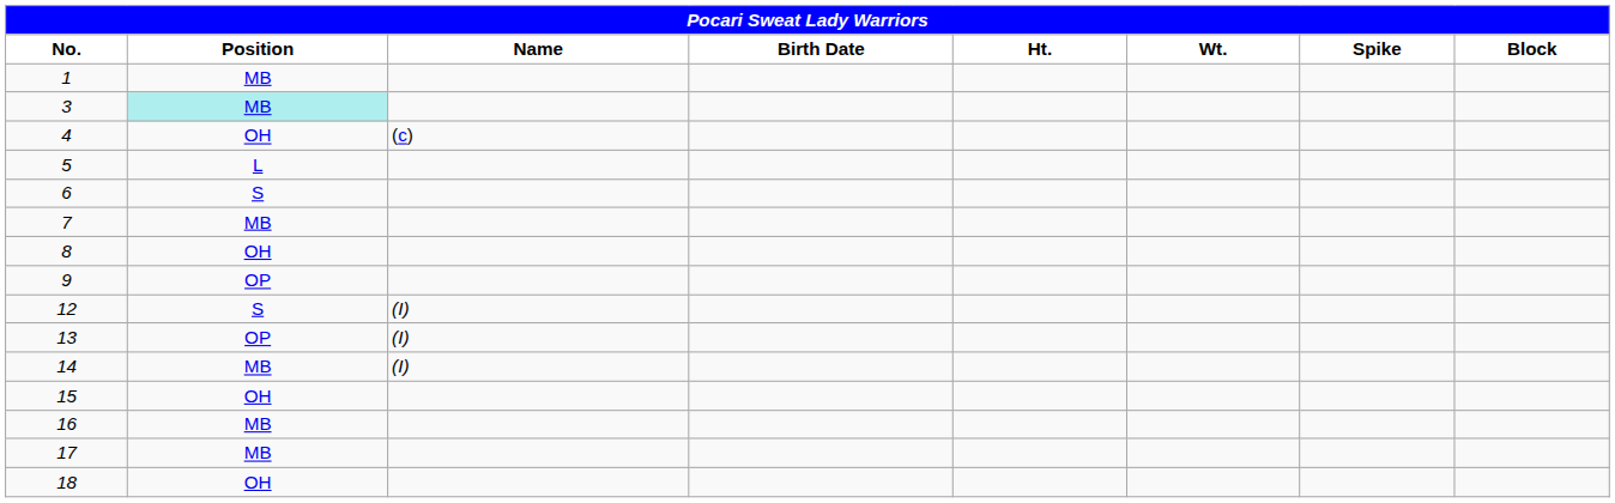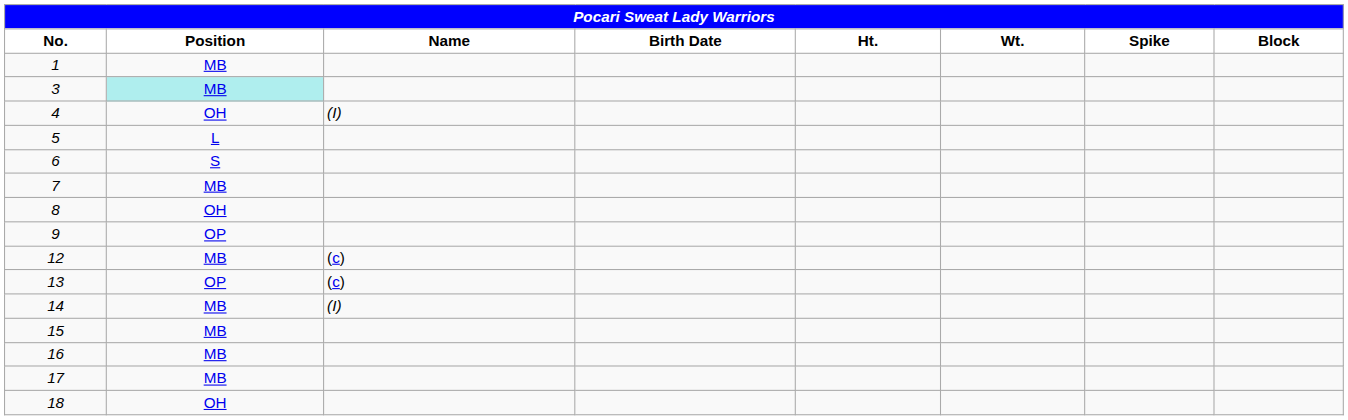 <table class="wikitable sortable" style="text-align:center; width: 100%; font-size:90%;">
 <tr>
 <td colspan="9" style= "background:blue; color:white; text-align: center"><strong><em>Pocari Sweat Lady Warriors</em></strong></td>
 </tr>
 <tr>
 <th style="background: white; color: black; text-align: center"><strong>No.</strong></th>
 <th style="background: white; color: black">Position</th>
 <th style="width:16em; background: white; color: black">Name</th>
 <th style="width:14em; background: white; color: black">Birth Date</th>
 <th style="width:9em; background: white; color: black">Ht.</th>
 <th style="width:9em; background: white; color: black">Wt.</th>
 <th style="width:8em; background: white; color: black">Spike</th>
 <th style="width:8em; background: white; color: black">Block</th>
 </tr>
 <tr>
 <td><em>1</em></td>
 <td><a href='#'>MB</a></td>
 <td style="text-align: left"></td>
 <td></td>
 <td></td>
 <td></td>
 <td></td>
 <td></td>
 </tr>
 <tr>
 <td><em>3</em></td>
 <td style="background: paleturquoise;"><a href='#'>MB</a></td>
 <td style="text-align: left"></td>
 <td align=right></td>
 <td></td>
 <td></td>
 <td></td>
 <td></td>
 </tr>
 <tr>
 <td><em>4</em></td>
 <td><a href='#'>OH</a></td>
-<td style="text-align: left"> (<a href='#'>c</a>)</td>
+<td style="text-align: left"> <em>(I)</em></td>
 <td align=right></td>
 <td></td>
 <td></td>
 <td></td>
 <td></td>
 </tr>
 <tr>
 <td><em>5</em></td>
 <td><a href='#'>L</a></td>
 <td style="text-align: left"></td>
 <td align=right></td>
 <td></td>
 <td></td>
 <td></td>
 <td></td>
 </tr>
 <tr>
 <td><em>6</em></td>
 <td><a href='#'>S</a></td>
 <td style="text-align: left"></td>
 <td align=right></td>
 <td></td>
 <td></td>
 <td></td>
 <td></td>
 </tr>
 <tr>
 <td><em>7</em></td>
 <td><a href='#'>MB</a></td>
 <td style="text-align: left"></td>
 <td align=right></td>
 <td></td>
 <td></td>
 <td></td>
 <td></td>
 </tr>
 <tr>
 <td><em>8</em></td>
 <td><a href='#'>OH</a></td>
 <td style="text-align: left"></td>
 <td align=right></td>
 <td></td>
 <td></td>
 <td></td>
 <td></td>
 </tr>
 <tr>
 <td><em>9</em></td>
 <td><a href='#'>OP</a></td>
 <td style="text-align: left"></td>
 <td align=right></td>
 <td></td>
 <td></td>
 <td></td>
 <td></td>
 </tr>
 <tr>
 <td><em>12</em></td>
-<td><a href='#'>S</a></td>
-<td style="text-align: left"> <em>(I)</em></td>
+<td><a href='#'>MB</a></td>
+<td style="text-align: left"> (<a href='#'>c</a>)</td>
 <td align=right></td>
 <td></td>
 <td></td>
 <td></td>
 <td></td>
 </tr>
 <tr>
 <td><em>13</em></td>
 <td><a href='#'>OP</a></td>
-<td style="text-align: left"> <em>(I)</em></td>
+<td style="text-align: left"> (<a href='#'>c</a>)</td>
 <td align=right></td>
 <td></td>
 <td></td>
 <td></td>
 <td></td>
 </tr>
 <tr>
 <td><em>14</em></td>
 <td><a href='#'>MB</a></td>
 <td style="text-align: left"> <em>(I)</em></td>
 <td align=right></td>
 <td></td>
 <td></td>
 <td></td>
 <td></td>
 </tr>
 <tr>
 <td><em>15</em></td>
-<td><a href='#'>OH</a></td>
+<td><a href='#'>MB</a></td>
 <td style="text-align: left"></td>
 <td align=right></td>
 <td></td>
 <td></td>
 <td></td>
 <td></td>
 </tr>
 <tr>
 <td><em>16</em></td>
 <td><a href='#'>MB</a></td>
 <td style="text-align: left"></td>
 <td align=right></td>
 <td></td>
 <td></td>
 <td></td>
 <td></td>
 </tr>
 <tr>
 <td><em>17</em></td>
 <td><a href='#'>MB</a></td>
 <td style="text-align: left"></td>
 <td></td>
 <td></td>
 <td></td>
 <td></td>
 <td></td>
 </tr>
 <tr>
 <td><em>18</em></td>
 <td><a href='#'>OH</a></td>
 <td style="text-align: left"></td>
 <td align=right></td>
 <td></td>
 <td></td>
 <td></td>
 <td></td>
 </tr>
 </table>
